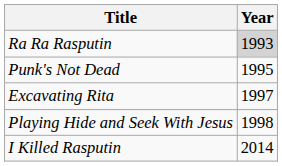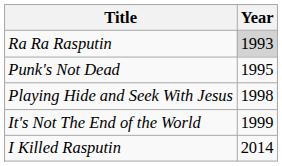 <table class="wikitable">
 <tr>
 <th>Title</th>
 <th>Year</th>
 </tr>
 <tr>
 <td><em>Ra Ra Rasputin</em></td>
 <td style="background: lightgrey;">1993</td>
 </tr>
 <tr>
 <td><em>Punk's Not Dead</em></td>
 <td>1995</td>
 </tr>
 <tr>
-<td><em>Excavating Rita</em></td>
-<td>1997</td>
+<td><em>Playing Hide and Seek With Jesus</em></td>
+<td>1998</td>
 </tr>
 <tr>
-<td><em>Playing Hide and Seek With Jesus</em></td>
-<td>1998</td>
+<td><em>It's Not The End of the World</em></td>
+<td>1999</td>
 </tr>
 <tr>
 <td><em>I Killed Rasputin</em></td>
 <td>2014</td>
 </tr>
 </table>
